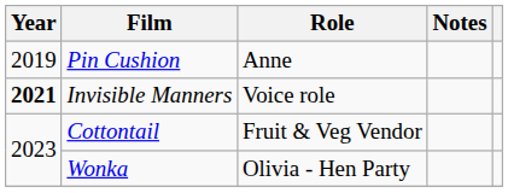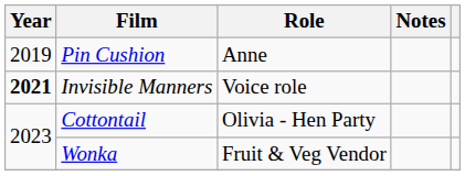 <table class="wikitable">
 <tr>
 <th>Year</th>
 <th>Film</th>
 <th>Role</th>
 <th class="unsortable">Notes</th>
 <th class="unsortable"></th>
 </tr>
 <tr>
 <td>2019</td>
 <td><em><a href='#'>Pin Cushion</a></em></td>
 <td>Anne</td>
 <td></td>
 <td></td>
 </tr>
 <tr>
 <td><strong>2021</strong></td>
 <td><em>Invisible Manners</em></td>
 <td>Voice role</td>
 <td></td>
 <td></td>
 </tr>
 <tr>
 <td rowspan="2">2023</td>
 <td><em><a href='#'>Cottontail</a></em></td>
-<td>Fruit & Veg Vendor</td>
+<td>Olivia - Hen Party</td>
 <td></td>
 <td></td>
 </tr>
 <tr>
 <td><em><a href='#'>Wonka</a></em></td>
-<td>Olivia - Hen Party</td>
+<td>Fruit & Veg Vendor</td>
 <td></td>
 <td></td>
 </tr>
 <tr>
 </tr>
 </table>
